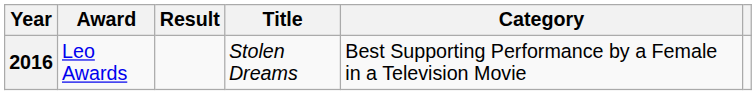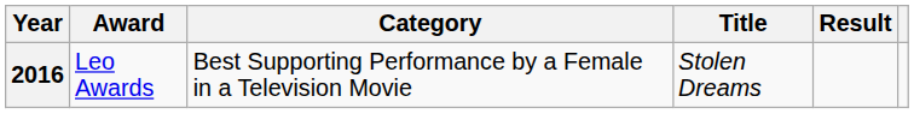 <table class="wikitable plainrowheaders">
 <tr>
 <th scope="col">Year</th>
 <th scope="col">Award</th>
+<th scope="col">Category</th>
+<th scope="col">Title</th>
 <th scope="col">Result</th>
-<th scope="col">Title</th>
-<th scope="col">Category</th>
 <th scope="col" class="unsortable"></th>
 </tr>
 <tr>
 <th scope="row" style="text-align:center;">2016</th>
 <td><a href='#'>Leo Awards</a></td>
+<td>Best Supporting Performance by a Female in a Television Movie</td>
+<td><em>Stolen Dreams</em></td>
 <td></td>
-<td><em>Stolen Dreams</em></td>
-<td>Best Supporting Performance by a Female in a Television Movie</td>
 <td style="text-align:center;"></td>
 </tr>
 </table>
